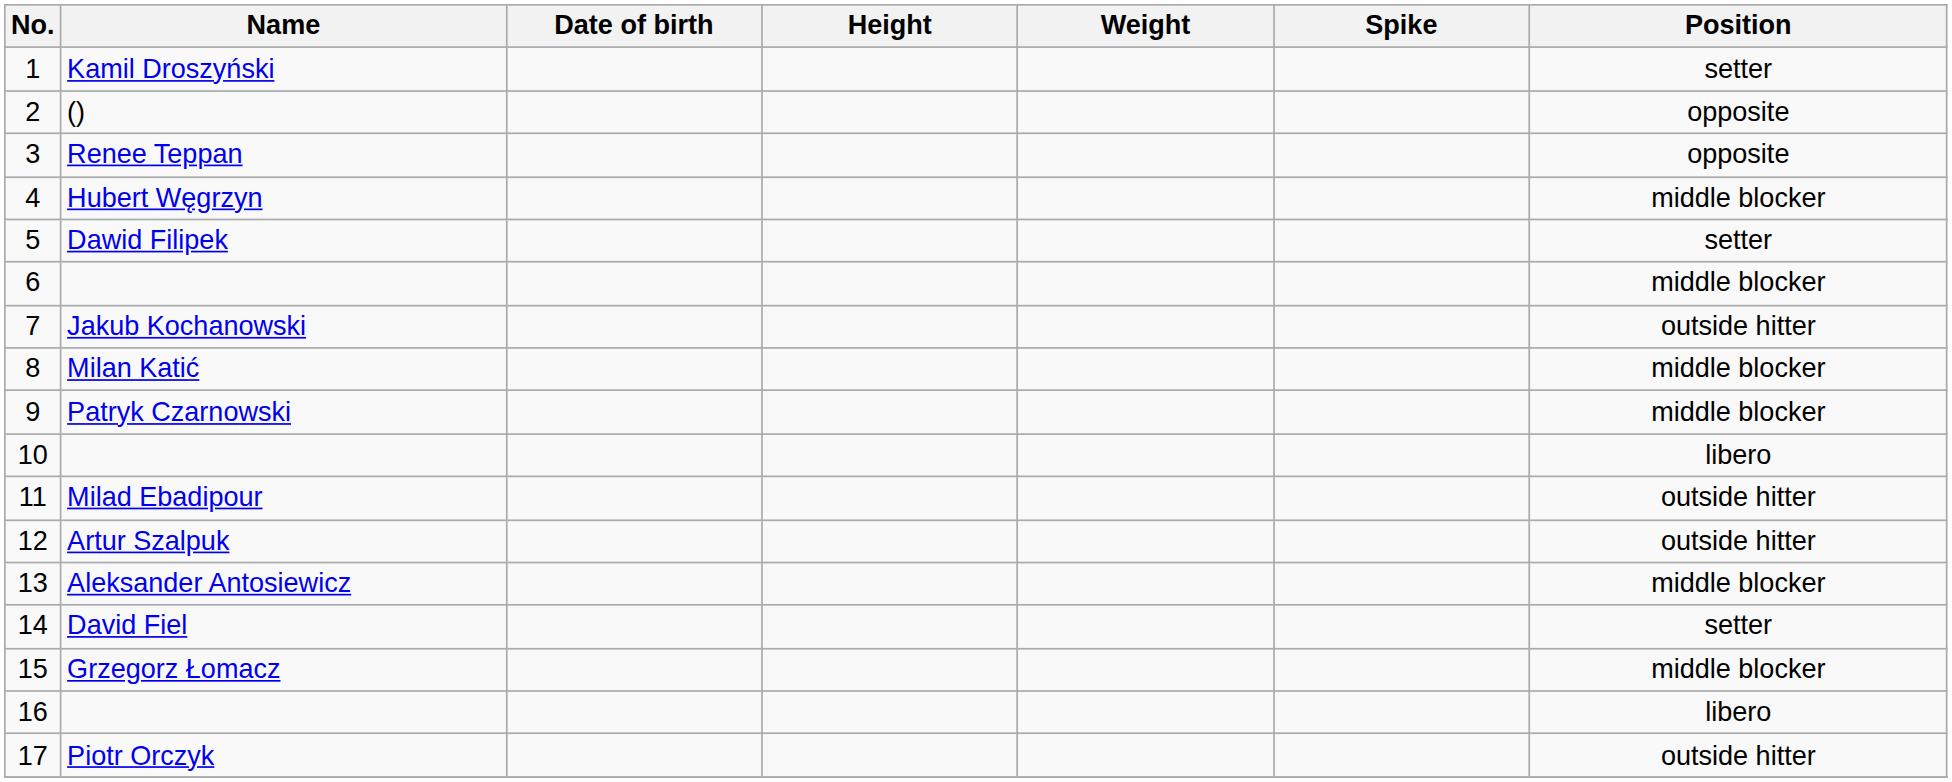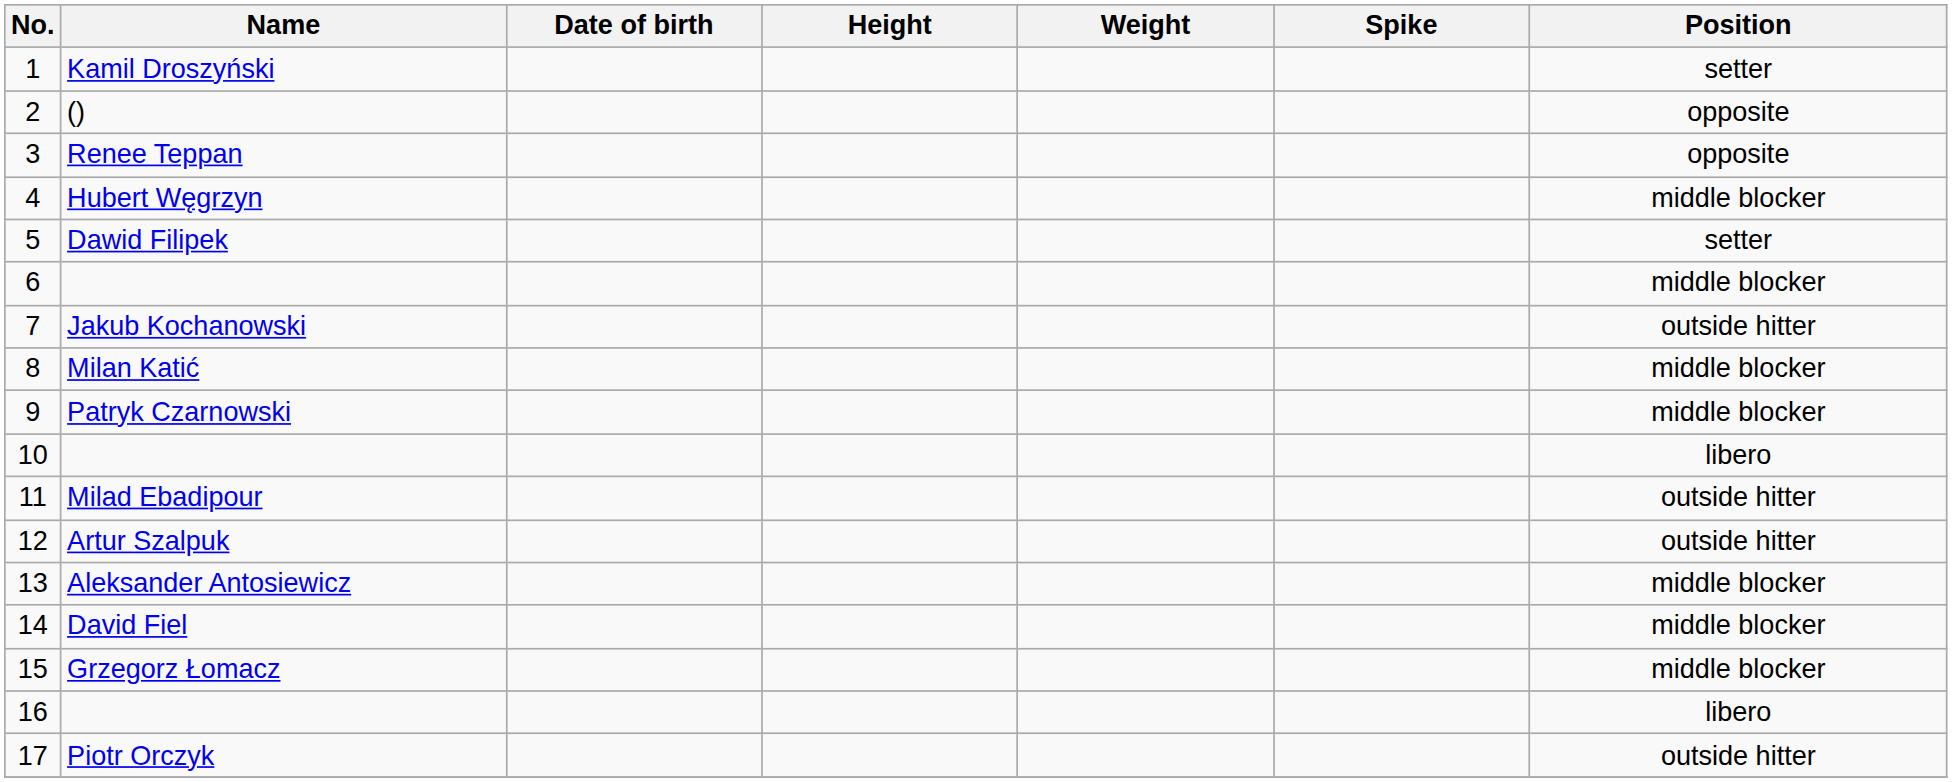 <table class="wikitable sortable" style="font-size:100%; text-align:center;">
 <tr>
 <th>No.</th>
 <th style="width:16em">Name</th>
 <th style="width:9em">Date of birth</th>
 <th style="width:9em">Height</th>
 <th style="width:9em">Weight</th>
 <th style="width:9em">Spike</th>
 <th style="width:15em">Position</th>
 </tr>
 <tr>
 <td>1</td>
 <td align=left> <a href='#'>Kamil Droszyński</a></td>
 <td align=right></td>
 <td></td>
 <td></td>
 <td></td>
 <td>setter</td>
 </tr>
 <tr>
 <td>2</td>
 <td align=left>  ()</td>
 <td align=right></td>
 <td></td>
 <td></td>
 <td></td>
 <td>opposite</td>
 </tr>
 <tr>
 <td>3</td>
 <td align=left> <a href='#'>Renee Teppan</a></td>
 <td align=right></td>
 <td></td>
 <td></td>
 <td></td>
 <td>opposite</td>
 </tr>
 <tr>
 <td>4</td>
 <td align=left> <a href='#'>Hubert Węgrzyn</a></td>
 <td align=right></td>
 <td></td>
 <td></td>
 <td></td>
 <td>middle blocker</td>
 </tr>
 <tr>
 <td>5</td>
 <td align=left> <a href='#'>Dawid Filipek</a></td>
 <td align=right></td>
 <td></td>
 <td></td>
 <td></td>
 <td>setter</td>
 </tr>
 <tr>
 <td>6</td>
 <td align=left> </td>
 <td align=right></td>
 <td></td>
 <td></td>
 <td></td>
 <td>middle blocker</td>
 </tr>
 <tr>
 <td>7</td>
 <td align=left> <a href='#'>Jakub Kochanowski</a></td>
 <td align=right></td>
 <td></td>
 <td></td>
 <td></td>
 <td>outside hitter</td>
 </tr>
 <tr>
 <td>8</td>
 <td align=left> <a href='#'>Milan Katić</a></td>
 <td align=right></td>
 <td></td>
 <td></td>
 <td></td>
 <td>middle blocker</td>
 </tr>
 <tr>
 <td>9</td>
 <td align=left> <a href='#'>Patryk Czarnowski</a></td>
 <td align=right></td>
 <td></td>
 <td></td>
 <td></td>
 <td>middle blocker</td>
 </tr>
 <tr>
 <td>10</td>
 <td align=left> </td>
 <td align=right></td>
 <td></td>
 <td></td>
 <td></td>
 <td>libero</td>
 </tr>
 <tr>
 <td>11</td>
 <td align=left> <a href='#'>Milad Ebadipour</a></td>
 <td align=right></td>
 <td></td>
 <td></td>
 <td></td>
 <td>outside hitter</td>
 </tr>
 <tr>
 <td>12</td>
 <td align=left> <a href='#'>Artur Szalpuk</a></td>
 <td align=right></td>
 <td></td>
 <td></td>
 <td></td>
 <td>outside hitter</td>
 </tr>
 <tr>
 <td>13</td>
 <td align=left> <a href='#'>Aleksander Antosiewicz</a></td>
 <td align=right></td>
 <td></td>
 <td></td>
 <td></td>
 <td>middle blocker</td>
 </tr>
 <tr>
 <td>14</td>
 <td align=left> <a href='#'>David Fiel</a></td>
 <td align=right></td>
 <td></td>
 <td></td>
 <td></td>
-<td>setter</td>
+<td>middle blocker</td>
 </tr>
 <tr>
 <td>15</td>
 <td align=left> <a href='#'>Grzegorz Łomacz</a></td>
 <td align=right></td>
 <td></td>
 <td></td>
 <td></td>
 <td>middle blocker</td>
 </tr>
 <tr>
 <td>16</td>
 <td align=left> </td>
 <td align=right></td>
 <td></td>
 <td></td>
 <td></td>
 <td>libero</td>
 </tr>
 <tr>
 <td>17</td>
 <td align=left> <a href='#'>Piotr Orczyk</a></td>
 <td align=right></td>
 <td></td>
 <td></td>
 <td></td>
 <td>outside hitter</td>
 </tr>
 <tr>
 </tr>
 </table>
